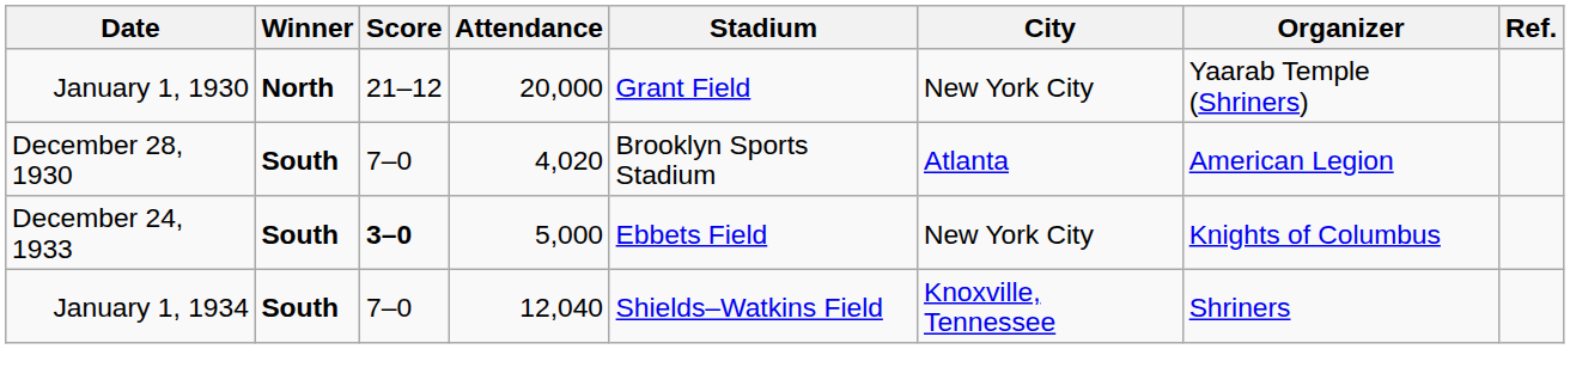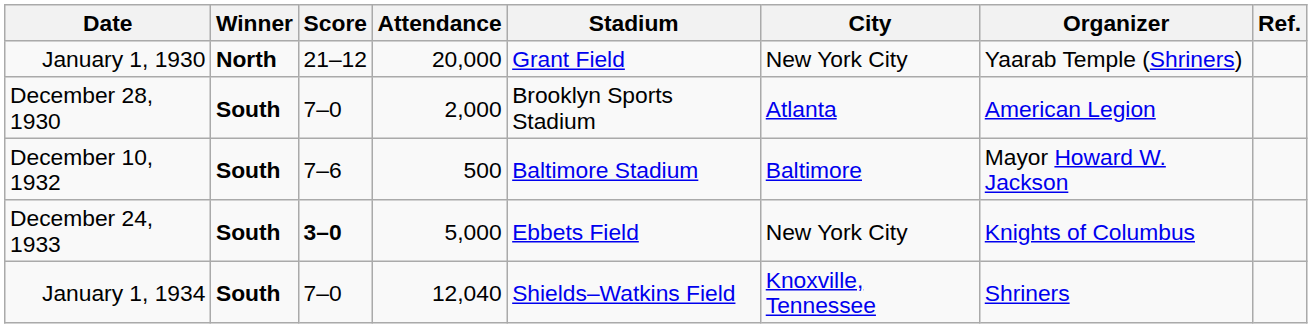 <table class="wikitable" style="font-size: 95%;">
 <tr>
 <th>Date</th>
 <th>Winner</th>
 <th>Score</th>
 <th>Attendance</th>
 <th>Stadium</th>
 <th>City</th>
 <th>Organizer</th>
 <th>Ref.</th>
 </tr>
 <tr>
 <td style="text-align: right;">January 1, 1930</td>
 <td><strong>North</strong></td>
 <td>21–12</td>
 <td style="text-align: right;">20,000</td>
 <td><a href='#'>Grant Field</a></td>
 <td>New York City</td>
 <td>Yaarab Temple (<a href='#'>Shriners</a>)</td>
 <td></td>
 </tr>
 <tr>
 <td>December 28, 1930</td>
 <td><strong>South</strong></td>
 <td>7–0</td>
-<td style="text-align: right;">4,020</td>
+<td style="text-align: right;">2,000</td>
 <td>Brooklyn Sports Stadium</td>
 <td><a href='#'>Atlanta</a></td>
 <td><a href='#'>American Legion</a></td>
+<td></td>
+</tr>
+<tr>
+<td>December 10, 1932</td>
+<td><strong>South</strong></td>
+<td>7–6</td>
+<td style="text-align: right;">500</td>
+<td><a href='#'>Baltimore Stadium</a></td>
+<td><a href='#'>Baltimore</a></td>
+<td>Mayor <a href='#'>Howard W. Jackson</a></td>
 <td></td>
 </tr>
 <tr>
 <td>December 24, 1933</td>
 <td><strong>South</strong></td>
 <td><strong>3–0</strong></td>
 <td style="text-align: right;">5,000</td>
 <td><a href='#'>Ebbets Field</a></td>
 <td>New York City</td>
 <td><a href='#'>Knights of Columbus</a></td>
 <td></td>
 </tr>
 <tr>
 <td style="text-align: right;">January 1, 1934</td>
 <td><strong>South</strong></td>
 <td>7–0</td>
 <td style="text-align: right;">12,040</td>
 <td><a href='#'>Shields–Watkins Field</a></td>
 <td><a href='#'>Knoxville, Tennessee</a></td>
 <td><a href='#'>Shriners</a></td>
 <td></td>
 </tr>
 </table>
